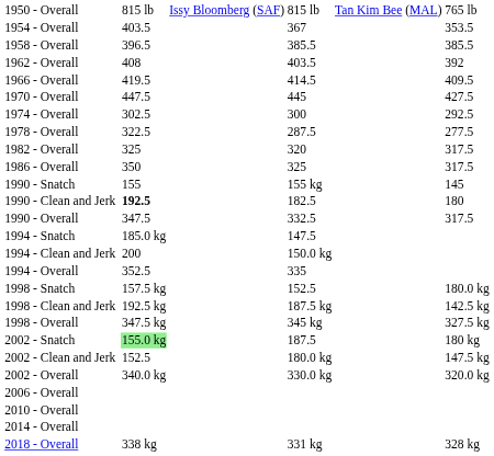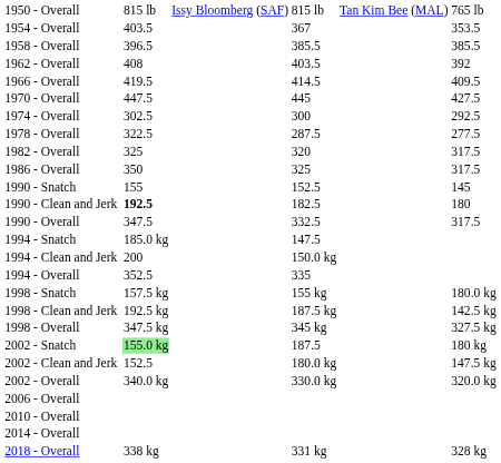 <table>
 <tr>
 <td>1950 - Overall</td>
 <td></td>
 <td>815 lb</td>
 <td> <a href='#'>Issy Bloomberg</a> <span>(<a href='#'>SAF</a>)</span></td>
 <td>815 lb</td>
 <td> <a href='#'>Tan Kim Bee</a> <span>(<a href='#'>MAL</a>)</span></td>
 <td>765 lb</td>
 </tr>
 <tr>
 <td>1954 - Overall</td>
 <td></td>
 <td>403.5</td>
 <td></td>
 <td>367</td>
 <td></td>
 <td>353.5</td>
 </tr>
 <tr>
 <td>1958 - Overall</td>
 <td></td>
 <td>396.5</td>
 <td></td>
 <td>385.5</td>
 <td></td>
 <td>385.5</td>
 </tr>
 <tr>
 <td>1962 - Overall</td>
 <td></td>
 <td>408</td>
 <td></td>
 <td>403.5</td>
 <td></td>
 <td>392</td>
 </tr>
 <tr>
 <td>1966 - Overall</td>
 <td></td>
 <td>419.5</td>
 <td></td>
 <td>414.5</td>
 <td></td>
 <td>409.5</td>
 </tr>
 <tr>
 <td>1970 - Overall</td>
 <td></td>
 <td>447.5</td>
 <td></td>
 <td>445</td>
 <td></td>
 <td>427.5</td>
 </tr>
 <tr>
 <td>1974 - Overall</td>
 <td></td>
 <td>302.5</td>
 <td></td>
 <td>300</td>
 <td></td>
 <td>292.5</td>
 </tr>
 <tr>
 <td>1978 - Overall</td>
 <td></td>
 <td>322.5</td>
 <td></td>
 <td>287.5</td>
 <td></td>
 <td>277.5</td>
 </tr>
 <tr>
 <td>1982 - Overall</td>
 <td></td>
 <td>325</td>
 <td></td>
 <td>320</td>
 <td></td>
 <td>317.5</td>
 </tr>
 <tr>
 <td>1986 - Overall</td>
 <td></td>
 <td>350</td>
 <td></td>
 <td>325</td>
 <td></td>
 <td>317.5</td>
 </tr>
 <tr>
 <td>1990 - Snatch</td>
 <td></td>
 <td>155</td>
 <td></td>
-<td>155 kg</td>
+<td>152.5</td>
 <td></td>
 <td>145</td>
 </tr>
 <tr>
 <td>1990 - Clean and Jerk</td>
 <td></td>
 <td><strong>192.5</strong></td>
 <td></td>
 <td>182.5</td>
 <td></td>
 <td>180</td>
 </tr>
 <tr>
 <td>1990 - Overall</td>
 <td></td>
 <td>347.5</td>
 <td></td>
 <td>332.5</td>
 <td></td>
 <td>317.5</td>
 </tr>
 <tr>
 <td>1994 - Snatch</td>
 <td></td>
 <td>185.0 kg</td>
 <td></td>
 <td>147.5</td>
 <td></td>
 <td></td>
 </tr>
 <tr>
 <td>1994 - Clean and Jerk</td>
 <td></td>
 <td>200</td>
 <td></td>
 <td>150.0 kg</td>
 <td></td>
 <td></td>
 </tr>
 <tr>
 <td>1994 - Overall</td>
 <td></td>
 <td>352.5</td>
 <td></td>
 <td>335</td>
 <td></td>
 <td></td>
 </tr>
 <tr>
 <td>1998 - Snatch</td>
 <td></td>
 <td>157.5 kg</td>
 <td></td>
-<td>152.5</td>
+<td>155 kg</td>
 <td></td>
 <td>180.0 kg</td>
 </tr>
 <tr>
 <td>1998 - Clean and Jerk</td>
 <td></td>
 <td>192.5 kg</td>
 <td></td>
 <td>187.5 kg</td>
 <td></td>
 <td>142.5 kg</td>
 </tr>
 <tr>
 <td>1998 - Overall</td>
 <td></td>
 <td>347.5 kg</td>
 <td></td>
 <td>345 kg</td>
 <td></td>
 <td>327.5 kg</td>
 </tr>
 <tr>
 <td>2002 - Snatch</td>
 <td></td>
 <td style="background: lightgreen;">155.0 kg</td>
 <td></td>
 <td>187.5</td>
 <td></td>
 <td>180 kg</td>
 </tr>
 <tr>
 <td>2002 - Clean and Jerk</td>
 <td></td>
 <td>152.5</td>
 <td></td>
 <td>180.0 kg</td>
 <td></td>
 <td>147.5 kg</td>
 </tr>
 <tr>
 <td>2002 - Overall</td>
 <td></td>
 <td>340.0 kg</td>
 <td></td>
 <td>330.0 kg</td>
 <td></td>
 <td>320.0 kg</td>
 </tr>
 <tr>
 <td>2006 - Overall</td>
 <td></td>
 <td></td>
 <td></td>
 <td></td>
 <td></td>
 <td></td>
 </tr>
 <tr>
 <td>2010 - Overall</td>
 <td></td>
 <td></td>
 <td></td>
 <td></td>
 <td></td>
 <td></td>
 </tr>
 <tr>
 <td>2014 - Overall</td>
 <td></td>
 <td></td>
 <td></td>
 <td></td>
 <td></td>
 <td></td>
 </tr>
 <tr>
 <td><a href='#'>2018 - Overall</a></td>
 <td></td>
 <td>338 kg</td>
 <td></td>
 <td>331 kg</td>
 <td></td>
 <td>328 kg</td>
 </tr>
 </table>
